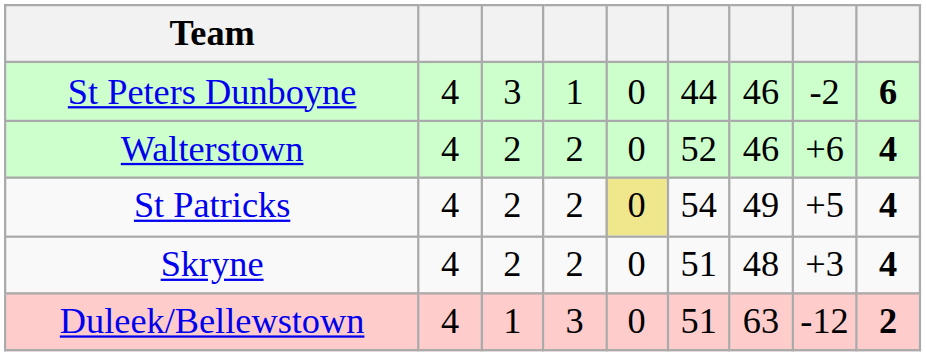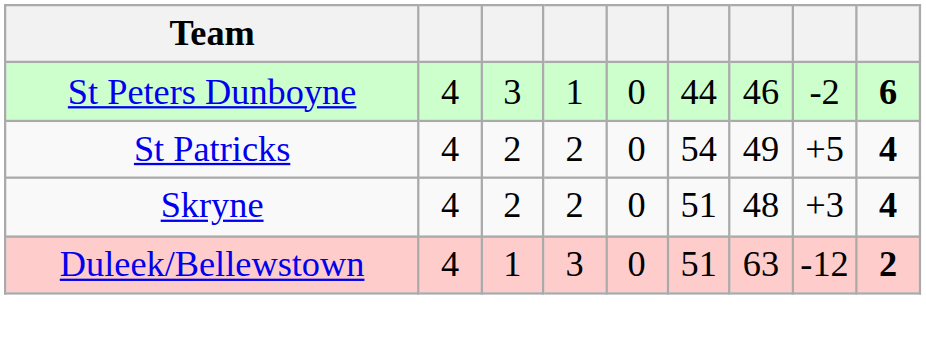 <table class="wikitable" style="text-align:center">
 <tr>
 <th style="width:175px;">Team</th>
 <th width="20"></th>
 <th width="20"></th>
 <th width="20"></th>
 <th width="20"></th>
 <th width="20"></th>
 <th width="20"></th>
 <th width="20"></th>
 <th width="20"></th>
 </tr>
 <tr style="background:#cfc;">
 <td><a href='#'>St Peters Dunboyne</a></td>
 <td>4</td>
 <td>3</td>
 <td>1</td>
 <td>0</td>
 <td>44</td>
 <td>46</td>
 <td>-2</td>
 <td><strong>6</strong></td>
 </tr>
-<tr style="background:#cfc;">
-<td><a href='#'>Walterstown</a></td>
-<td>4</td>
-<td>2</td>
-<td>2</td>
-<td>0</td>
-<td>52</td>
-<td>46</td>
-<td>+6</td>
-<td><strong>4</strong></td>
-</tr>
 <tr>
 <td><a href='#'>St Patricks</a></td>
 <td>4</td>
 <td>2</td>
 <td>2</td>
-<td style="background: khaki;">0</td>
+<td>0</td>
 <td>54</td>
 <td>49</td>
 <td>+5</td>
 <td><strong>4</strong></td>
 </tr>
 <tr>
 <td><a href='#'>Skryne</a></td>
 <td>4</td>
 <td>2</td>
 <td>2</td>
 <td>0</td>
 <td>51</td>
 <td>48</td>
 <td>+3</td>
 <td><strong>4</strong></td>
 </tr>
 <tr style="background:#fcc;">
 <td><a href='#'>Duleek/Bellewstown</a></td>
 <td>4</td>
 <td>1</td>
 <td>3</td>
 <td>0</td>
 <td>51</td>
 <td>63</td>
 <td>-12</td>
 <td><strong>2</strong></td>
 </tr>
 </table>
